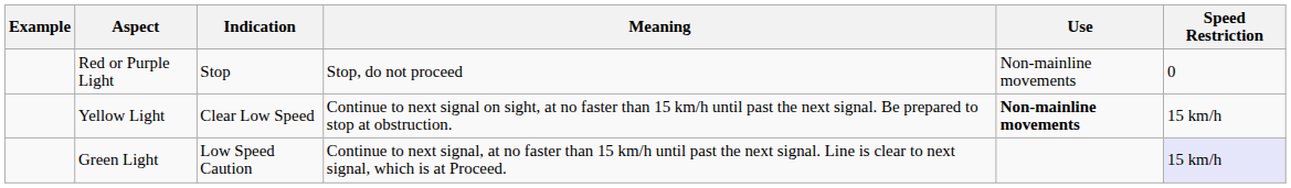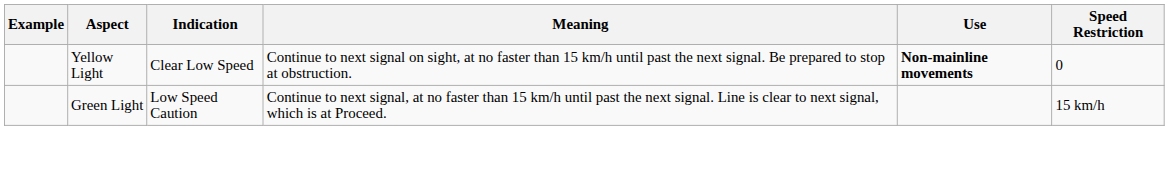 <table class="wikitable">
 <tr>
 <th>Example</th>
 <th>Aspect</th>
 <th>Indication</th>
 <th>Meaning</th>
 <th>Use</th>
 <th>Speed Restriction</th>
 </tr>
 <tr>
 <td></td>
-<td>Red or Purple Light</td>
-<td>Stop</td>
-<td>Stop, do not proceed</td>
-<td>Non-mainline movements</td>
-<td>0</td>
-</tr>
-<tr>
-<td></td>
 <td>Yellow Light</td>
 <td>Clear Low Speed</td>
 <td>Continue to next signal on sight, at no faster than 15 km/h until past the next signal. Be prepared to stop at obstruction.</td>
 <td><strong>Non-mainline movements</strong></td>
-<td>15 km/h</td>
+<td>0</td>
 </tr>
 <tr>
 <td></td>
 <td>Green Light</td>
 <td>Low Speed Caution</td>
 <td>Continue to next signal, at no faster than 15 km/h until past the next signal. Line is clear to next signal, which is at Proceed.</td>
 <td></td>
-<td style="background: lavender;">15 km/h</td>
+<td>15 km/h</td>
 </tr>
 </table>
